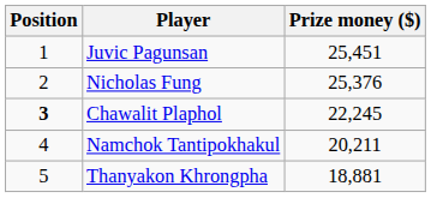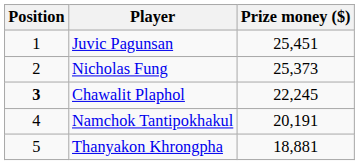 <table class="wikitable">
 <tr>
 <th>Position</th>
 <th>Player</th>
 <th>Prize money ($)</th>
 </tr>
 <tr>
 <td align=center>1</td>
 <td> <a href='#'>Juvic Pagunsan</a></td>
 <td align=center>25,451</td>
 </tr>
 <tr>
 <td align=center>2</td>
 <td> <a href='#'>Nicholas Fung</a></td>
-<td align=center>25,376</td>
+<td align=center>25,373</td>
 </tr>
 <tr>
 <td align=center><strong>3</strong></td>
 <td> <a href='#'>Chawalit Plaphol</a></td>
 <td align=center>22,245</td>
 </tr>
 <tr>
 <td align=center>4</td>
 <td> <a href='#'>Namchok Tantipokhakul</a></td>
-<td align=center>20,211</td>
+<td align=center>20,191</td>
 </tr>
 <tr>
 <td align=center>5</td>
 <td> <a href='#'>Thanyakon Khrongpha</a></td>
 <td align=center>18,881</td>
 </tr>
 </table>
